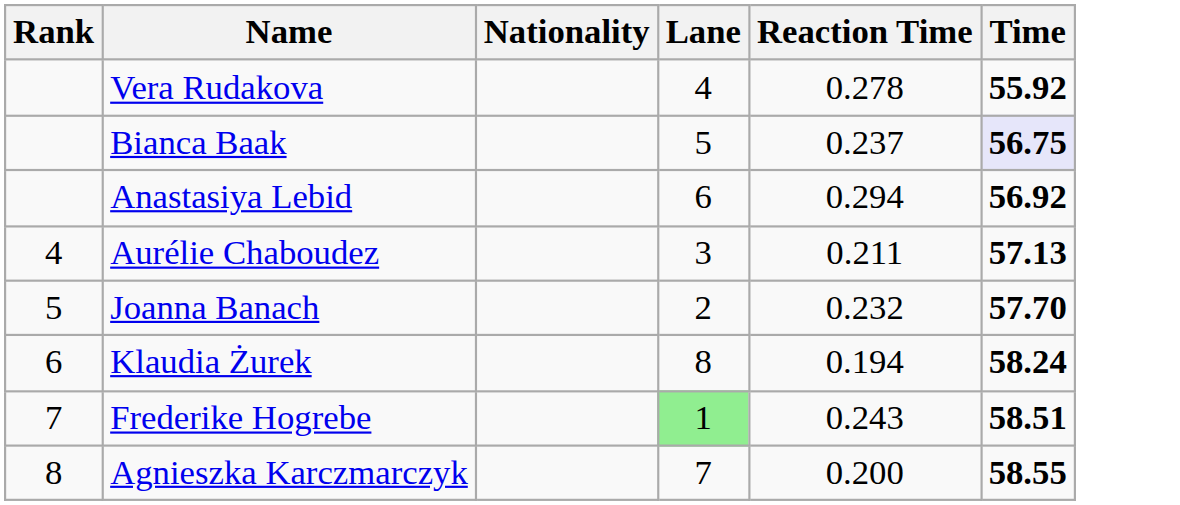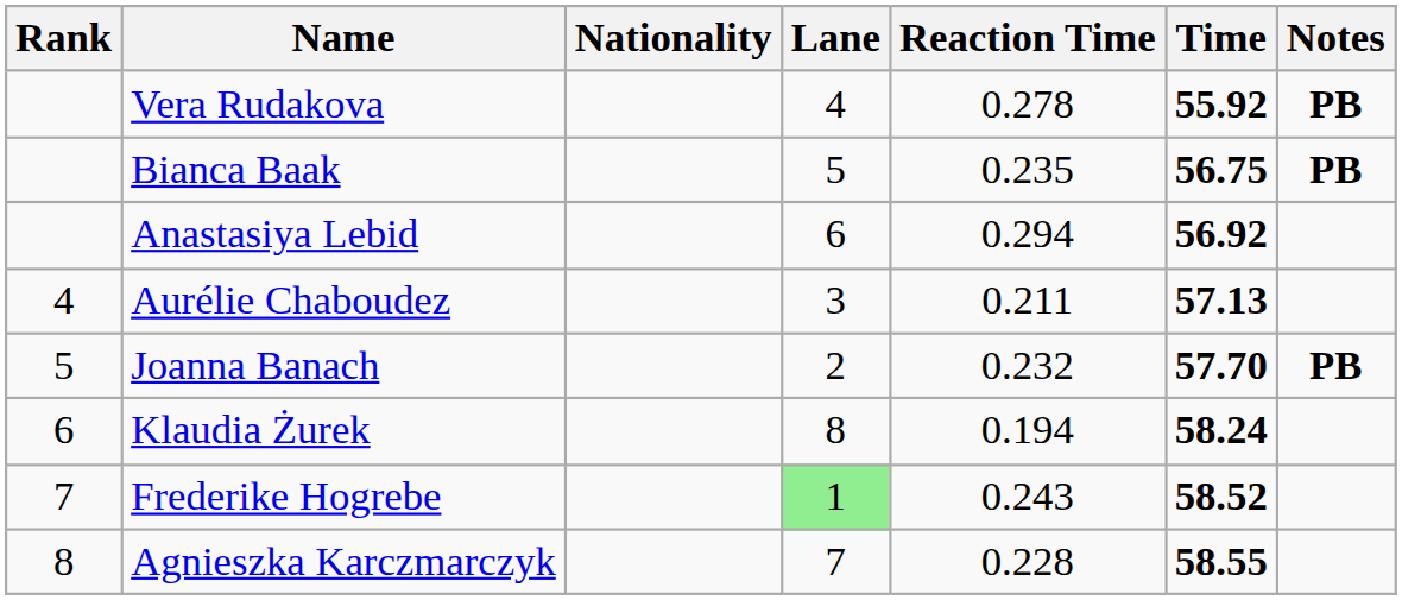 <table class="wikitable sortable" style="text-align:center">
 <tr>
 <th>Rank</th>
 <th>Name</th>
 <th>Nationality</th>
 <th>Lane</th>
 <th>Reaction Time</th>
 <th>Time</th>
+<th>Notes</th>
 </tr>
 <tr>
 <td></td>
 <td align=left><a href='#'>Vera Rudakova</a></td>
 <td align=left></td>
 <td>4</td>
 <td>0.278</td>
 <td><strong>55.92</strong></td>
+<td><strong>PB</strong></td>
 </tr>
 <tr>
 <td></td>
 <td align=left><a href='#'>Bianca Baak</a></td>
 <td align=left></td>
 <td>5</td>
-<td>0.237</td>
-<td style="background: lavender;"><strong>56.75</strong></td>
+<td>0.235</td>
+<td><strong>56.75</strong></td>
+<td><strong>PB</strong></td>
 </tr>
 <tr>
 <td></td>
 <td align=left><a href='#'>Anastasiya Lebid</a></td>
 <td align=left></td>
 <td>6</td>
 <td>0.294</td>
 <td><strong>56.92</strong></td>
+<td></td>
 </tr>
 <tr>
 <td>4</td>
 <td align=left><a href='#'>Aurélie Chaboudez</a></td>
 <td align=left></td>
 <td>3</td>
 <td>0.211</td>
 <td><strong>57.13</strong></td>
+<td></td>
 </tr>
 <tr>
 <td>5</td>
 <td align=left><a href='#'>Joanna Banach</a></td>
 <td align=left></td>
 <td>2</td>
 <td>0.232</td>
 <td><strong>57.70</strong></td>
+<td><strong>PB</strong></td>
 </tr>
 <tr>
 <td>6</td>
 <td align=left><a href='#'>Klaudia Żurek</a></td>
 <td align=left></td>
 <td>8</td>
 <td>0.194</td>
 <td><strong>58.24</strong></td>
+<td></td>
 </tr>
 <tr>
 <td>7</td>
 <td align=left><a href='#'>Frederike Hogrebe</a></td>
 <td align=left></td>
 <td style="background: lightgreen;">1</td>
 <td>0.243</td>
-<td><strong>58.51</strong></td>
+<td><strong>58.52</strong></td>
+<td></td>
 </tr>
 <tr>
 <td>8</td>
 <td align=left><a href='#'>Agnieszka Karczmarczyk</a></td>
 <td align=left></td>
 <td>7</td>
-<td>0.200</td>
+<td>0.228</td>
 <td><strong>58.55</strong></td>
+<td></td>
 </tr>
 </table>
